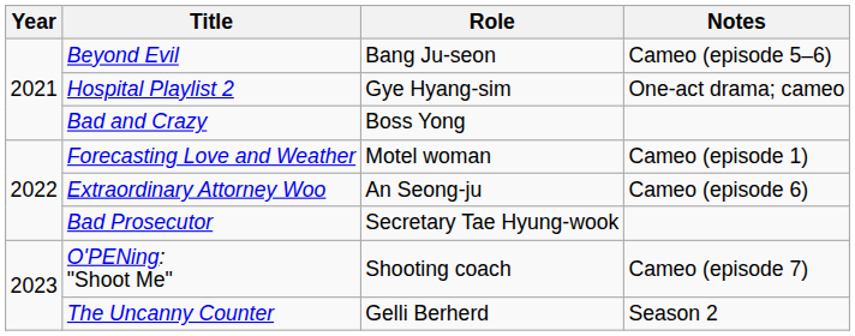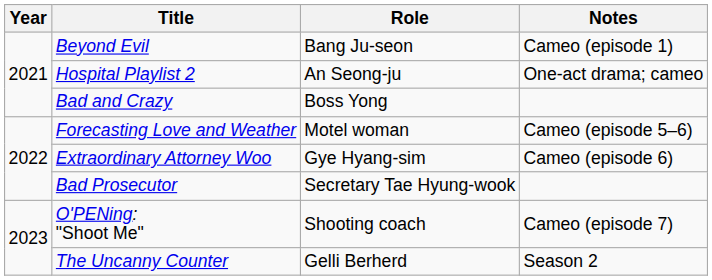 <table class="wikitable sortable plainrowheaders">
 <tr>
 <th>Year</th>
 <th>Title</th>
 <th>Role</th>
 <th>Notes</th>
 </tr>
 <tr>
 <td rowspan="3">2021</td>
 <td><a href='#'><em>Beyond Evil</em></a></td>
 <td>Bang Ju-seon</td>
-<td>Cameo (episode 5–6)</td>
+<td>Cameo (episode 1)</td>
 </tr>
 <tr>
 <td><a href='#'><em>Hospital Playlist 2</em></a></td>
-<td>Gye Hyang-sim</td>
+<td>An Seong-ju</td>
 <td>One-act drama; cameo</td>
 </tr>
 <tr>
 <td><em><a href='#'>Bad and Crazy</a></em></td>
 <td>Boss Yong</td>
 <td></td>
 </tr>
 <tr>
 <td rowspan="3">2022</td>
 <td><em><a href='#'>Forecasting Love and Weather</a></em></td>
 <td>Motel woman</td>
-<td>Cameo (episode 1)</td>
+<td>Cameo (episode 5–6)</td>
 </tr>
 <tr>
 <td><em><a href='#'>Extraordinary Attorney Woo</a></em></td>
-<td>An Seong-ju</td>
+<td>Gye Hyang-sim</td>
 <td>Cameo (episode 6)</td>
 </tr>
 <tr>
 <td><em><a href='#'>Bad Prosecutor</a></em></td>
 <td>Secretary Tae Hyung-wook</td>
 <td></td>
 </tr>
 <tr>
 <td rowspan="2">2023</td>
 <td><em><a href='#'>O'PENing</a>:</em><br>"Shoot Me"</td>
 <td>Shooting coach</td>
 <td>Cameo (episode 7)</td>
 </tr>
 <tr>
 <td><em><a href='#'>The Uncanny Counter</a></em></td>
 <td>Gelli Berherd</td>
 <td>Season 2</td>
 </tr>
 </table>
